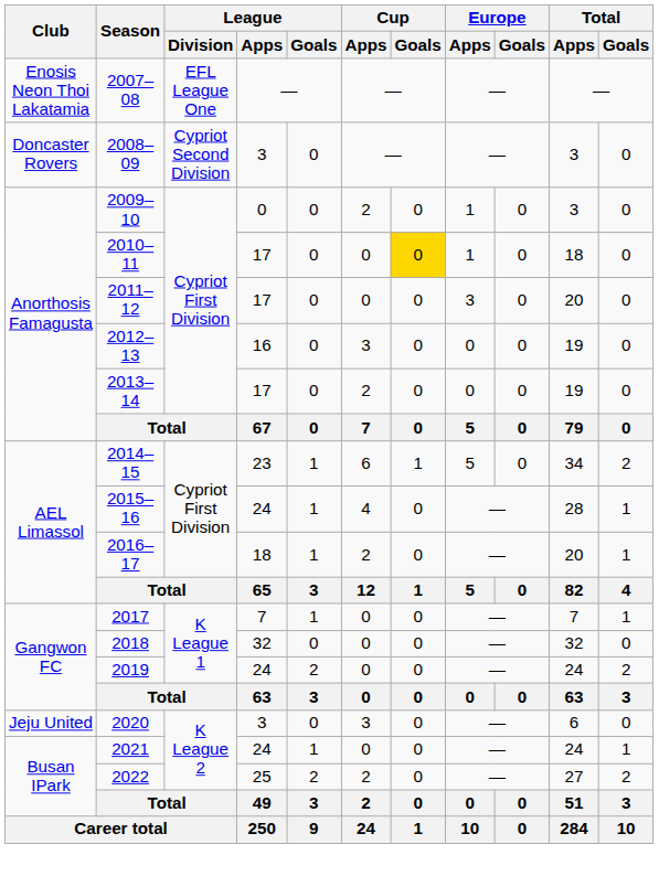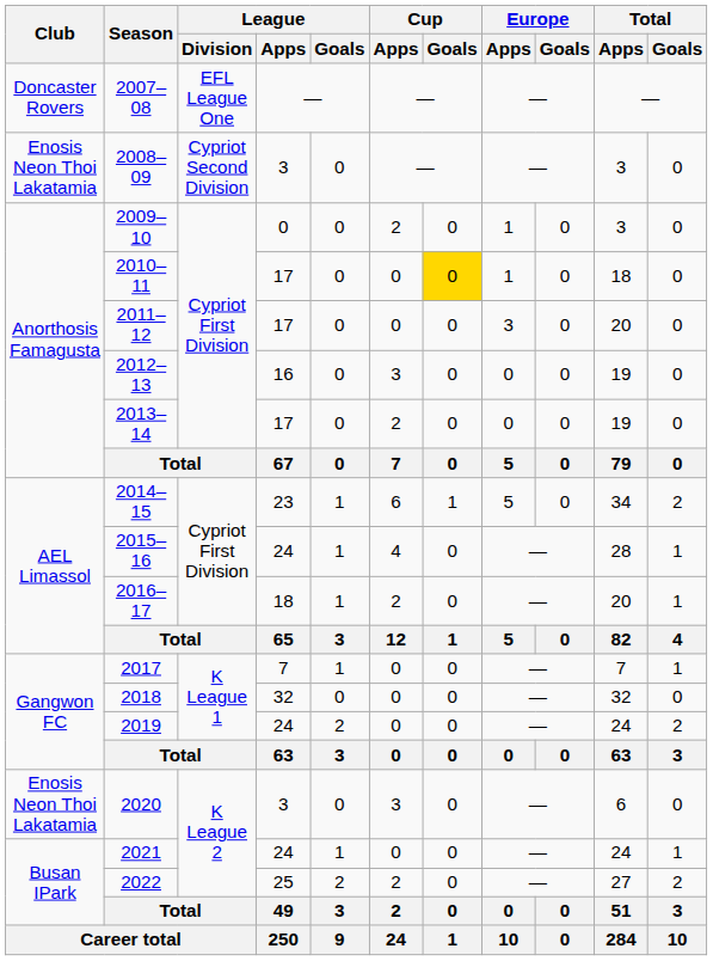 <table class="wikitable" style="text-align:center;">
 <tr>
 <th rowspan="2">Club</th>
 <th rowspan="2">Season</th>
 <th colspan="3">League</th>
 <th colspan="2">Cup</th>
 <th colspan="2"><a href='#'>Europe</a></th>
 <th colspan="2">Total</th>
 </tr>
 <tr>
 <th>Division</th>
 <th>Apps</th>
 <th>Goals</th>
 <th>Apps</th>
 <th>Goals</th>
 <th>Apps</th>
 <th>Goals</th>
 <th>Apps</th>
 <th>Goals</th>
 </tr>
 <tr>
-<td><a href='#'>Enosis Neon Thoi Lakatamia</a></td>
+<td><a href='#'>Doncaster Rovers</a></td>
 <td><a href='#'>2007–08</a></td>
 <td><a href='#'>EFL League One</a></td>
 <td colspan="2">—</td>
 <td colspan="2">—</td>
 <td colspan="2">—</td>
 <td colspan="2">—</td>
 </tr>
 <tr>
-<td><a href='#'>Doncaster Rovers</a></td>
+<td><a href='#'>Enosis Neon Thoi Lakatamia</a></td>
 <td><a href='#'>2008–09</a></td>
 <td><a href='#'>Cypriot Second Division</a></td>
 <td>3</td>
 <td>0</td>
 <td colspan="2">—</td>
 <td colspan="2">—</td>
 <td>3</td>
 <td>0</td>
 </tr>
 <tr>
 <td rowspan="6"><a href='#'>Anorthosis Famagusta</a></td>
 <td><a href='#'>2009–10</a></td>
 <td rowspan="5"><a href='#'>Cypriot First Division</a></td>
 <td>0</td>
 <td>0</td>
 <td>2</td>
 <td>0</td>
 <td>1</td>
 <td>0</td>
 <td>3</td>
 <td>0</td>
 </tr>
 <tr>
 <td><a href='#'>2010–11</a></td>
 <td>17</td>
 <td>0</td>
 <td>0</td>
 <td style="background: gold;">0</td>
 <td>1</td>
 <td>0</td>
 <td>18</td>
 <td>0</td>
 </tr>
 <tr>
 <td><a href='#'>2011–12</a></td>
 <td>17</td>
 <td>0</td>
 <td>0</td>
 <td>0</td>
 <td>3</td>
 <td>0</td>
 <td>20</td>
 <td>0</td>
 </tr>
 <tr>
 <td><a href='#'>2012–13</a></td>
 <td>16</td>
 <td>0</td>
 <td>3</td>
 <td>0</td>
 <td>0</td>
 <td>0</td>
 <td>19</td>
 <td>0</td>
 </tr>
 <tr>
 <td><a href='#'>2013–14</a></td>
 <td>17</td>
 <td>0</td>
 <td>2</td>
 <td>0</td>
 <td>0</td>
 <td>0</td>
 <td>19</td>
 <td>0</td>
 </tr>
 <tr>
 <th colspan="2">Total</th>
 <th>67</th>
 <th>0</th>
 <th>7</th>
 <th>0</th>
 <th>5</th>
 <th>0</th>
 <th>79</th>
 <th>0</th>
 </tr>
 <tr>
 <td rowspan="4"><a href='#'>AEL Limassol</a></td>
 <td><a href='#'>2014–15</a></td>
 <td rowspan="3">Cypriot First Division</td>
 <td>23</td>
 <td>1</td>
 <td>6</td>
 <td>1</td>
 <td>5</td>
 <td>0</td>
 <td>34</td>
 <td>2</td>
 </tr>
 <tr>
 <td><a href='#'>2015–16</a></td>
 <td>24</td>
 <td>1</td>
 <td>4</td>
 <td>0</td>
 <td colspan="2">—</td>
 <td>28</td>
 <td>1</td>
 </tr>
 <tr>
 <td><a href='#'>2016–17</a></td>
 <td>18</td>
 <td>1</td>
 <td>2</td>
 <td>0</td>
 <td colspan="2">—</td>
 <td>20</td>
 <td>1</td>
 </tr>
 <tr>
 <th colspan="2">Total</th>
 <th>65</th>
 <th>3</th>
 <th>12</th>
 <th>1</th>
 <th>5</th>
 <th>0</th>
 <th>82</th>
 <th>4</th>
 </tr>
 <tr>
 <td rowspan="4"><a href='#'>Gangwon FC</a></td>
 <td><a href='#'>2017</a></td>
 <td rowspan="3"><a href='#'>K League 1</a></td>
 <td>7</td>
 <td>1</td>
 <td>0</td>
 <td>0</td>
 <td colspan="2">—</td>
 <td>7</td>
 <td>1</td>
 </tr>
 <tr>
 <td><a href='#'>2018</a></td>
 <td>32</td>
 <td>0</td>
 <td>0</td>
 <td>0</td>
 <td colspan="2">—</td>
 <td>32</td>
 <td>0</td>
 </tr>
 <tr>
 <td><a href='#'>2019</a></td>
 <td>24</td>
 <td>2</td>
 <td>0</td>
 <td>0</td>
 <td colspan="2">—</td>
 <td>24</td>
 <td>2</td>
 </tr>
 <tr>
 <th colspan="2">Total</th>
 <th>63</th>
 <th>3</th>
 <th>0</th>
 <th>0</th>
 <th>0</th>
 <th>0</th>
 <th>63</th>
 <th>3</th>
 </tr>
 <tr>
-<td><a href='#'>Jeju United</a></td>
+<td><a href='#'>Enosis Neon Thoi Lakatamia</a></td>
 <td><a href='#'>2020</a></td>
 <td rowspan="3"><a href='#'>K League 2</a></td>
 <td>3</td>
 <td>0</td>
 <td>3</td>
 <td>0</td>
 <td colspan="2">—</td>
 <td>6</td>
 <td>0</td>
 </tr>
 <tr>
 <td rowspan="3"><a href='#'>Busan IPark</a></td>
 <td><a href='#'>2021</a></td>
 <td>24</td>
 <td>1</td>
 <td>0</td>
 <td>0</td>
 <td colspan="2">—</td>
 <td>24</td>
 <td>1</td>
 </tr>
 <tr>
 <td><a href='#'>2022</a></td>
 <td>25</td>
 <td>2</td>
 <td>2</td>
 <td>0</td>
 <td colspan="2">—</td>
 <td>27</td>
 <td>2</td>
 </tr>
 <tr>
 <th colspan="2">Total</th>
 <th>49</th>
 <th>3</th>
 <th>2</th>
 <th>0</th>
 <th>0</th>
 <th>0</th>
 <th>51</th>
 <th>3</th>
 </tr>
 <tr>
 <th colspan="3">Career total</th>
 <th>250</th>
 <th>9</th>
 <th>24</th>
 <th>1</th>
 <th>10</th>
 <th>0</th>
 <th>284</th>
 <th>10</th>
 </tr>
 </table>
